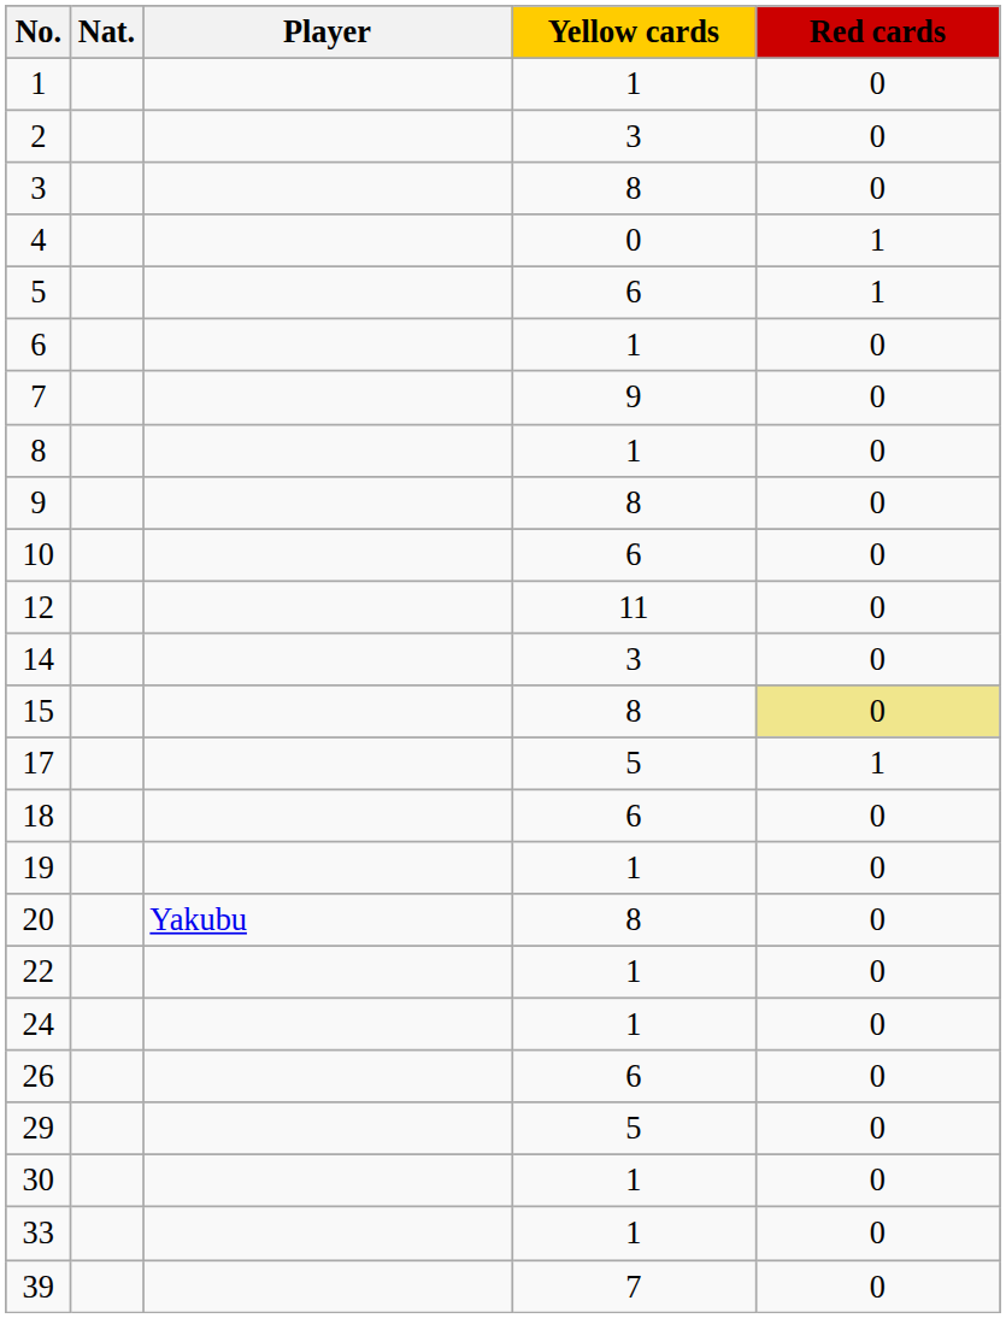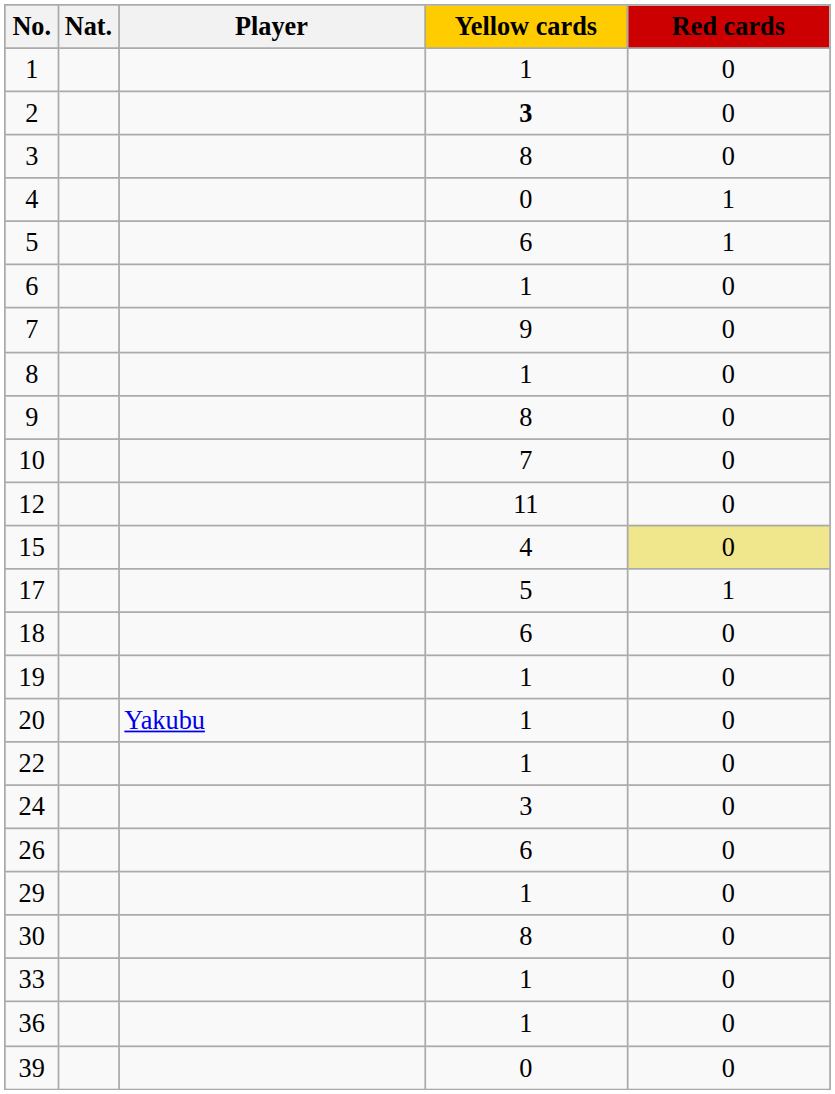 <table class="wikitable sortable" style="text-align:center; font-size:95%;">
 <tr>
 <th style="width:24px;">No.</th>
 <th class="unsortable" style="width:24px;">Nat.</th>
 <th style="width:170px;">Player</th>
 <th style="width:110px; background:#fc0;"> Yellow cards</th>
 <th style="width:110px; background:#c00;"> Red cards</th>
 </tr>
 <tr>
 <td>1</td>
 <td></td>
 <td align="left"></td>
 <td>1</td>
 <td>0</td>
 </tr>
 <tr>
 <td>2</td>
 <td></td>
 <td align="left"></td>
-<td>3</td>
+<td><strong>3</strong></td>
 <td>0</td>
 </tr>
 <tr>
 <td>3</td>
 <td></td>
 <td align="left"></td>
 <td>8</td>
 <td>0</td>
 </tr>
 <tr>
 <td>4</td>
 <td></td>
 <td align="left"></td>
 <td>0</td>
 <td>1</td>
 </tr>
 <tr>
 <td>5</td>
 <td></td>
 <td align="left"></td>
 <td>6</td>
 <td>1</td>
 </tr>
 <tr>
 <td>6</td>
 <td></td>
 <td align="left"></td>
 <td>1</td>
 <td>0</td>
 </tr>
 <tr>
 <td>7</td>
 <td></td>
 <td align="left"></td>
 <td>9</td>
 <td>0</td>
 </tr>
 <tr>
 <td>8</td>
 <td></td>
 <td align="left"></td>
 <td>1</td>
 <td>0</td>
 </tr>
 <tr>
 <td>9</td>
 <td></td>
 <td align="left"></td>
 <td>8</td>
 <td>0</td>
 </tr>
 <tr>
 <td>10</td>
 <td></td>
 <td align="left"></td>
-<td>6</td>
+<td>7</td>
 <td>0</td>
 </tr>
 <tr>
 <td>12</td>
 <td></td>
 <td align="left"></td>
 <td>11</td>
 <td>0</td>
 </tr>
 <tr>
-<td>14</td>
-<td></td>
-<td align="left"></td>
-<td>3</td>
-<td>0</td>
-</tr>
-<tr>
 <td>15</td>
 <td></td>
 <td align="left"></td>
-<td>8</td>
+<td>4</td>
 <td style="background: khaki;">0</td>
 </tr>
 <tr>
 <td>17</td>
 <td></td>
 <td align="left"></td>
 <td>5</td>
 <td>1</td>
 </tr>
 <tr>
 <td>18</td>
 <td></td>
 <td align="left"></td>
 <td>6</td>
 <td>0</td>
 </tr>
 <tr>
 <td>19</td>
 <td></td>
 <td align="left"></td>
 <td>1</td>
 <td>0</td>
 </tr>
 <tr>
 <td>20</td>
 <td></td>
 <td align="left"><a href='#'>Yakubu</a></td>
-<td>8</td>
+<td>1</td>
 <td>0</td>
 </tr>
 <tr>
 <td>22</td>
 <td></td>
 <td align="left"></td>
 <td>1</td>
 <td>0</td>
 </tr>
 <tr>
 <td>24</td>
 <td></td>
 <td align="left"></td>
-<td>1</td>
+<td>3</td>
 <td>0</td>
 </tr>
 <tr>
 <td>26</td>
 <td></td>
 <td align="left"></td>
 <td>6</td>
 <td>0</td>
 </tr>
 <tr>
 <td>29</td>
 <td></td>
 <td align="left"></td>
-<td>5</td>
+<td>1</td>
 <td>0</td>
 </tr>
 <tr>
 <td>30</td>
 <td></td>
 <td align="left"></td>
-<td>1</td>
+<td>8</td>
 <td>0</td>
 </tr>
 <tr>
 <td>33</td>
 <td></td>
 <td align="left"></td>
 <td>1</td>
 <td>0</td>
 </tr>
 <tr>
+<td>36</td>
+<td></td>
+<td align="left"></td>
+<td>1</td>
+<td>0</td>
+</tr>
+<tr>
 <td>39</td>
 <td></td>
 <td align="left"></td>
-<td>7</td>
+<td>0</td>
 <td>0</td>
 </tr>
 </table>
